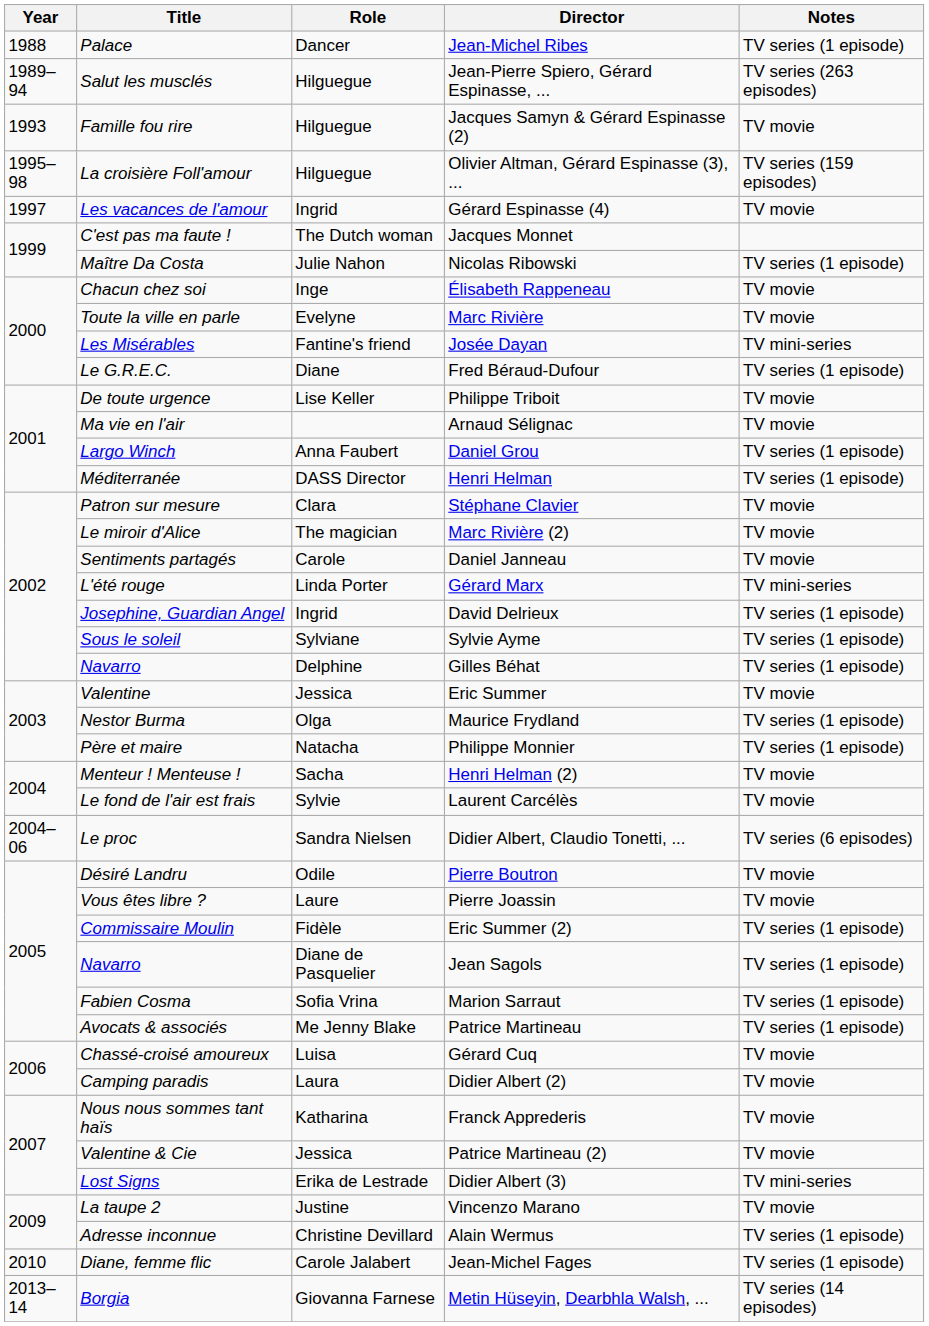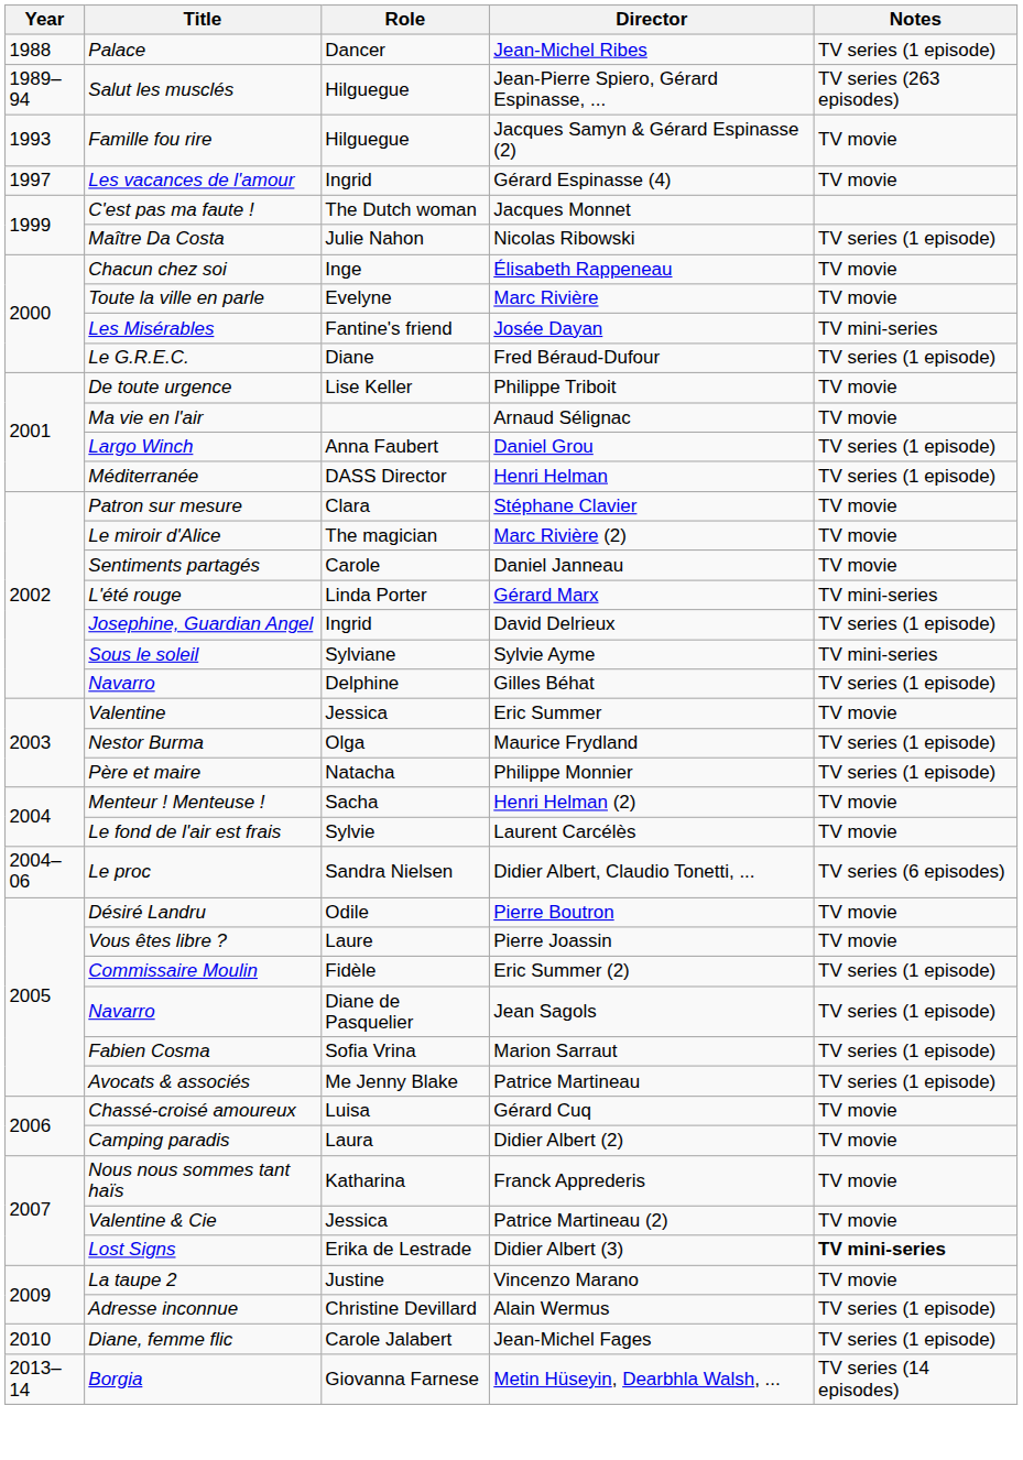 <table class="wikitable sortable">
 <tr>
 <th>Year</th>
 <th>Title</th>
 <th>Role</th>
 <th>Director</th>
 <th class="unsortable">Notes</th>
 </tr>
 <tr>
 <td>1988</td>
 <td><em>Palace</em></td>
 <td>Dancer</td>
 <td><a href='#'>Jean-Michel Ribes</a></td>
 <td>TV series (1 episode)</td>
 </tr>
 <tr>
 <td>1989–94</td>
 <td><em>Salut les musclés</em></td>
 <td>Hilguegue</td>
 <td>Jean-Pierre Spiero, Gérard Espinasse, ...</td>
 <td>TV series (263 episodes)</td>
 </tr>
 <tr>
 <td>1993</td>
 <td><em>Famille fou rire</em></td>
 <td>Hilguegue</td>
 <td>Jacques Samyn & Gérard Espinasse (2)</td>
 <td>TV movie</td>
-</tr>
-<tr>
-<td>1995–98</td>
-<td><em>La croisière Foll'amour</em></td>
-<td>Hilguegue</td>
-<td>Olivier Altman, Gérard Espinasse (3), ...</td>
-<td>TV series (159 episodes)</td>
 </tr>
 <tr>
 <td>1997</td>
 <td><em><a href='#'>Les vacances de l'amour</a></em></td>
 <td>Ingrid</td>
 <td>Gérard Espinasse (4)</td>
 <td>TV movie</td>
 </tr>
 <tr>
 <td rowspan=2>1999</td>
 <td><em>C'est pas ma faute !</em></td>
 <td>The Dutch woman</td>
 <td>Jacques Monnet</td>
 <td></td>
 </tr>
 <tr>
 <td><em>Maître Da Costa</em></td>
 <td>Julie Nahon</td>
 <td>Nicolas Ribowski</td>
 <td>TV series (1 episode)</td>
 </tr>
 <tr>
 <td rowspan=4>2000</td>
 <td><em>Chacun chez soi</em></td>
 <td>Inge</td>
 <td><a href='#'>Élisabeth Rappeneau</a></td>
 <td>TV movie</td>
 </tr>
 <tr>
 <td><em>Toute la ville en parle</em></td>
 <td>Evelyne</td>
 <td><a href='#'>Marc Rivière</a></td>
 <td>TV movie</td>
 </tr>
 <tr>
 <td><em><a href='#'>Les Misérables</a></em></td>
 <td>Fantine's friend</td>
 <td><a href='#'>Josée Dayan</a></td>
 <td>TV mini-series</td>
 </tr>
 <tr>
 <td><em>Le G.R.E.C.</em></td>
 <td>Diane</td>
 <td>Fred Béraud-Dufour</td>
 <td>TV series (1 episode)</td>
 </tr>
 <tr>
 <td rowspan=4>2001</td>
 <td><em>De toute urgence</em></td>
 <td>Lise Keller</td>
 <td>Philippe Triboit</td>
 <td>TV movie</td>
 </tr>
 <tr>
 <td><em>Ma vie en l'air</em></td>
 <td></td>
 <td>Arnaud Sélignac</td>
 <td>TV movie</td>
 </tr>
 <tr>
 <td><em><a href='#'>Largo Winch</a></em></td>
 <td>Anna Faubert</td>
 <td><a href='#'>Daniel Grou</a></td>
 <td>TV series (1 episode)</td>
 </tr>
 <tr>
 <td><em>Méditerranée</em></td>
 <td>DASS Director</td>
 <td><a href='#'>Henri Helman</a></td>
 <td>TV series (1 episode)</td>
 </tr>
 <tr>
 <td rowspan=7>2002</td>
 <td><em>Patron sur mesure</em></td>
 <td>Clara</td>
 <td><a href='#'>Stéphane Clavier</a></td>
 <td>TV movie</td>
 </tr>
 <tr>
 <td><em>Le miroir d'Alice</em></td>
 <td>The magician</td>
 <td><a href='#'>Marc Rivière</a> (2)</td>
 <td>TV movie</td>
 </tr>
 <tr>
 <td><em>Sentiments partagés</em></td>
 <td>Carole</td>
 <td>Daniel Janneau</td>
 <td>TV movie</td>
 </tr>
 <tr>
 <td><em>L'été rouge</em></td>
 <td>Linda Porter</td>
 <td><a href='#'>Gérard Marx</a></td>
 <td>TV mini-series</td>
 </tr>
 <tr>
 <td><em><a href='#'>Josephine, Guardian Angel</a></em></td>
 <td>Ingrid</td>
 <td>David Delrieux</td>
 <td>TV series (1 episode)</td>
 </tr>
 <tr>
 <td><em><a href='#'>Sous le soleil</a></em></td>
 <td>Sylviane</td>
 <td>Sylvie Ayme</td>
-<td>TV series (1 episode)</td>
+<td>TV mini-series</td>
 </tr>
 <tr>
 <td><em><a href='#'>Navarro</a></em></td>
 <td>Delphine</td>
 <td>Gilles Béhat</td>
 <td>TV series (1 episode)</td>
 </tr>
 <tr>
 <td rowspan=3>2003</td>
 <td><em>Valentine</em></td>
 <td>Jessica</td>
 <td>Eric Summer</td>
 <td>TV movie</td>
 </tr>
 <tr>
 <td><em>Nestor Burma</em></td>
 <td>Olga</td>
 <td>Maurice Frydland</td>
 <td>TV series (1 episode)</td>
 </tr>
 <tr>
 <td><em>Père et maire</em></td>
 <td>Natacha</td>
 <td>Philippe Monnier</td>
 <td>TV series (1 episode)</td>
 </tr>
 <tr>
 <td rowspan=2>2004</td>
 <td><em>Menteur ! Menteuse !</em></td>
 <td>Sacha</td>
 <td><a href='#'>Henri Helman</a> (2)</td>
 <td>TV movie</td>
 </tr>
 <tr>
 <td><em>Le fond de l'air est frais</em></td>
 <td>Sylvie</td>
 <td>Laurent Carcélès</td>
 <td>TV movie</td>
 </tr>
 <tr>
 <td>2004–06</td>
 <td><em>Le proc</em></td>
 <td>Sandra Nielsen</td>
 <td>Didier Albert, Claudio Tonetti, ...</td>
 <td>TV series (6 episodes)</td>
 </tr>
 <tr>
 <td rowspan=6>2005</td>
 <td><em>Désiré Landru</em></td>
 <td>Odile</td>
 <td><a href='#'>Pierre Boutron</a></td>
 <td>TV movie</td>
 </tr>
 <tr>
 <td><em>Vous êtes libre ?</em></td>
 <td>Laure</td>
 <td>Pierre Joassin</td>
 <td>TV movie</td>
 </tr>
 <tr>
 <td><em><a href='#'>Commissaire Moulin</a></em></td>
 <td>Fidèle</td>
 <td>Eric Summer (2)</td>
 <td>TV series (1 episode)</td>
 </tr>
 <tr>
 <td><em><a href='#'>Navarro</a></em></td>
 <td>Diane de Pasquelier</td>
 <td>Jean Sagols</td>
 <td>TV series (1 episode)</td>
 </tr>
 <tr>
 <td><em>Fabien Cosma</em></td>
 <td>Sofia Vrina</td>
 <td>Marion Sarraut</td>
 <td>TV series (1 episode)</td>
 </tr>
 <tr>
 <td><em>Avocats & associés</em></td>
 <td>Me Jenny Blake</td>
 <td>Patrice Martineau</td>
 <td>TV series (1 episode)</td>
 </tr>
 <tr>
 <td rowspan=2>2006</td>
 <td><em>Chassé-croisé amoureux</em></td>
 <td>Luisa</td>
 <td>Gérard Cuq</td>
 <td>TV movie</td>
 </tr>
 <tr>
 <td><em>Camping paradis</em></td>
 <td>Laura</td>
 <td>Didier Albert (2)</td>
 <td>TV movie</td>
 </tr>
 <tr>
 <td rowspan=3>2007</td>
 <td><em>Nous nous sommes tant haïs</em></td>
 <td>Katharina</td>
 <td>Franck Apprederis</td>
 <td>TV movie</td>
 </tr>
 <tr>
 <td><em>Valentine & Cie</em></td>
 <td>Jessica</td>
 <td>Patrice Martineau (2)</td>
 <td>TV movie</td>
 </tr>
 <tr>
 <td><em><a href='#'>Lost Signs</a></em></td>
 <td>Erika de Lestrade</td>
 <td>Didier Albert (3)</td>
-<td>TV mini-series</td>
+<td><strong>TV mini-series</strong></td>
 </tr>
 <tr>
 <td rowspan=2>2009</td>
 <td><em>La taupe 2</em></td>
 <td>Justine</td>
 <td>Vincenzo Marano</td>
 <td>TV movie</td>
 </tr>
 <tr>
 <td><em>Adresse inconnue</em></td>
 <td>Christine Devillard</td>
 <td>Alain Wermus</td>
 <td>TV series (1 episode)</td>
 </tr>
 <tr>
 <td>2010</td>
 <td><em>Diane, femme flic</em></td>
 <td>Carole Jalabert</td>
 <td>Jean-Michel Fages</td>
 <td>TV series (1 episode)</td>
 </tr>
 <tr>
 <td>2013–14</td>
 <td><em><a href='#'>Borgia</a></em></td>
 <td>Giovanna Farnese</td>
 <td><a href='#'>Metin Hüseyin</a>, <a href='#'>Dearbhla Walsh</a>, ...</td>
 <td>TV series (14 episodes)</td>
 </tr>
 <tr>
 </tr>
 </table>
